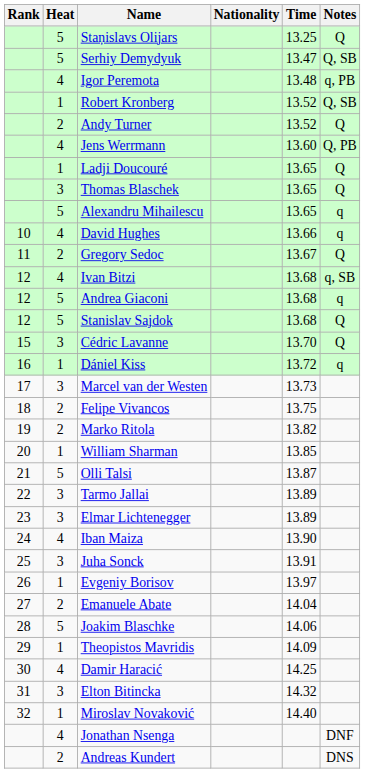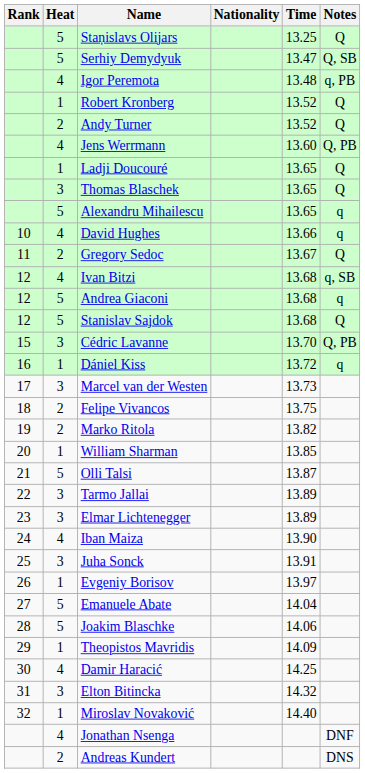 <table class="wikitable sortable" style="text-align:center">
 <tr>
 <th>Rank</th>
 <th>Heat</th>
 <th>Name</th>
 <th>Nationality</th>
 <th>Time</th>
 <th>Notes</th>
 </tr>
 <tr bgcolor=ccffcc>
 <td></td>
 <td>5</td>
 <td align=left><a href='#'>Staņislavs Olijars</a></td>
 <td align=left></td>
 <td>13.25</td>
 <td>Q</td>
 </tr>
 <tr bgcolor=ccffcc>
 <td></td>
 <td>5</td>
 <td align=left><a href='#'>Serhiy Demydyuk</a></td>
 <td align=left></td>
 <td>13.47</td>
 <td>Q, SB</td>
 </tr>
 <tr bgcolor=ccffcc>
 <td></td>
 <td>4</td>
 <td align=left><a href='#'>Igor Peremota</a></td>
 <td align=left></td>
 <td>13.48</td>
 <td>q, PB</td>
 </tr>
 <tr bgcolor=ccffcc>
 <td></td>
 <td>1</td>
 <td align=left><a href='#'>Robert Kronberg</a></td>
 <td align=left></td>
 <td>13.52</td>
-<td>Q, SB</td>
+<td>Q</td>
 </tr>
 <tr bgcolor=ccffcc>
 <td></td>
 <td>2</td>
 <td align=left><a href='#'>Andy Turner</a></td>
 <td align=left></td>
 <td>13.52</td>
 <td>Q</td>
 </tr>
 <tr bgcolor=ccffcc>
 <td></td>
 <td>4</td>
 <td align=left><a href='#'>Jens Werrmann</a></td>
 <td align=left></td>
 <td>13.60</td>
 <td>Q, PB</td>
 </tr>
 <tr bgcolor=ccffcc>
 <td></td>
 <td>1</td>
 <td align=left><a href='#'>Ladji Doucouré</a></td>
 <td align=left></td>
 <td>13.65</td>
 <td>Q</td>
 </tr>
 <tr bgcolor=ccffcc>
 <td></td>
 <td>3</td>
 <td align=left><a href='#'>Thomas Blaschek</a></td>
 <td align=left></td>
 <td>13.65</td>
 <td>Q</td>
 </tr>
 <tr bgcolor=ccffcc>
 <td></td>
 <td>5</td>
 <td align=left><a href='#'>Alexandru Mihailescu</a></td>
 <td align=left></td>
 <td>13.65</td>
 <td>q</td>
 </tr>
 <tr bgcolor=ccffcc>
 <td>10</td>
 <td>4</td>
 <td align=left><a href='#'>David Hughes</a></td>
 <td align=left></td>
 <td>13.66</td>
 <td>q</td>
 </tr>
 <tr bgcolor=ccffcc>
 <td>11</td>
 <td>2</td>
 <td align=left><a href='#'>Gregory Sedoc</a></td>
 <td align=left></td>
 <td>13.67</td>
 <td>Q</td>
 </tr>
 <tr bgcolor=ccffcc>
 <td>12</td>
 <td>4</td>
 <td align=left><a href='#'>Ivan Bitzi</a></td>
 <td align=left></td>
 <td>13.68</td>
 <td>q, SB</td>
 </tr>
 <tr bgcolor=ccffcc>
 <td>12</td>
 <td>5</td>
 <td align=left><a href='#'>Andrea Giaconi</a></td>
 <td align=left></td>
 <td>13.68</td>
 <td>q</td>
 </tr>
 <tr bgcolor=ccffcc>
 <td>12</td>
 <td>5</td>
 <td align=left><a href='#'>Stanislav Sajdok</a></td>
 <td align=left></td>
 <td>13.68</td>
 <td>Q</td>
 </tr>
 <tr bgcolor=ccffcc>
 <td>15</td>
 <td>3</td>
 <td align=left><a href='#'>Cédric Lavanne</a></td>
 <td align=left></td>
 <td>13.70</td>
-<td>Q</td>
+<td>Q, PB</td>
 </tr>
 <tr bgcolor=ccffcc>
 <td>16</td>
 <td>1</td>
 <td align=left><a href='#'>Dániel Kiss</a></td>
 <td align=left></td>
 <td>13.72</td>
 <td>q</td>
 </tr>
 <tr>
 <td>17</td>
 <td>3</td>
 <td align=left><a href='#'>Marcel van der Westen</a></td>
 <td align=left></td>
 <td>13.73</td>
 <td></td>
 </tr>
 <tr>
 <td>18</td>
 <td>2</td>
 <td align=left><a href='#'>Felipe Vivancos</a></td>
 <td align=left></td>
 <td>13.75</td>
 <td></td>
 </tr>
 <tr>
 <td>19</td>
 <td>2</td>
 <td align=left><a href='#'>Marko Ritola</a></td>
 <td align=left></td>
 <td>13.82</td>
 <td></td>
 </tr>
 <tr>
 <td>20</td>
 <td>1</td>
 <td align=left><a href='#'>William Sharman</a></td>
 <td align=left></td>
 <td>13.85</td>
 <td></td>
 </tr>
 <tr>
 <td>21</td>
 <td>5</td>
 <td align=left><a href='#'>Olli Talsi</a></td>
 <td align=left></td>
 <td>13.87</td>
 <td></td>
 </tr>
 <tr>
 <td>22</td>
 <td>3</td>
 <td align=left><a href='#'>Tarmo Jallai</a></td>
 <td align=left></td>
 <td>13.89</td>
 <td></td>
 </tr>
 <tr>
 <td>23</td>
 <td>3</td>
 <td align=left><a href='#'>Elmar Lichtenegger</a></td>
 <td align=left></td>
 <td>13.89</td>
 <td></td>
 </tr>
 <tr>
 <td>24</td>
 <td>4</td>
 <td align=left><a href='#'>Iban Maiza</a></td>
 <td align=left></td>
 <td>13.90</td>
 <td></td>
 </tr>
 <tr>
 <td>25</td>
 <td>3</td>
 <td align=left><a href='#'>Juha Sonck</a></td>
 <td align=left></td>
 <td>13.91</td>
 <td></td>
 </tr>
 <tr>
 <td>26</td>
 <td>1</td>
 <td align=left><a href='#'>Evgeniy Borisov</a></td>
 <td align=left></td>
 <td>13.97</td>
 <td></td>
 </tr>
 <tr>
 <td>27</td>
-<td>2</td>
+<td>5</td>
 <td align=left><a href='#'>Emanuele Abate</a></td>
 <td align=left></td>
 <td>14.04</td>
 <td></td>
 </tr>
 <tr>
 <td>28</td>
 <td>5</td>
 <td align=left><a href='#'>Joakim Blaschke</a></td>
 <td align=left></td>
 <td>14.06</td>
 <td></td>
 </tr>
 <tr>
 <td>29</td>
 <td>1</td>
 <td align=left><a href='#'>Theopistos Mavridis</a></td>
 <td align=left></td>
 <td>14.09</td>
 <td></td>
 </tr>
 <tr>
 <td>30</td>
 <td>4</td>
 <td align=left><a href='#'>Damir Haracić</a></td>
 <td align=left></td>
 <td>14.25</td>
 <td></td>
 </tr>
 <tr>
 <td>31</td>
 <td>3</td>
 <td align=left><a href='#'>Elton Bitincka</a></td>
 <td align=left></td>
 <td>14.32</td>
 <td></td>
 </tr>
 <tr>
 <td>32</td>
 <td>1</td>
 <td align=left><a href='#'>Miroslav Novaković</a></td>
 <td align=left></td>
 <td>14.40</td>
 <td></td>
 </tr>
 <tr>
 <td></td>
 <td>4</td>
 <td align=left><a href='#'>Jonathan Nsenga</a></td>
 <td align=left></td>
 <td></td>
 <td>DNF</td>
 </tr>
 <tr>
 <td></td>
 <td>2</td>
 <td align=left><a href='#'>Andreas Kundert</a></td>
 <td align=left></td>
 <td></td>
 <td>DNS</td>
 </tr>
 </table>
